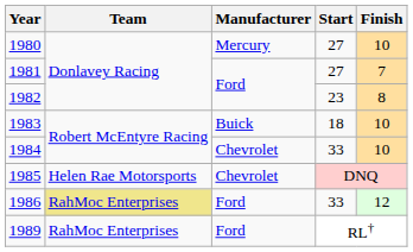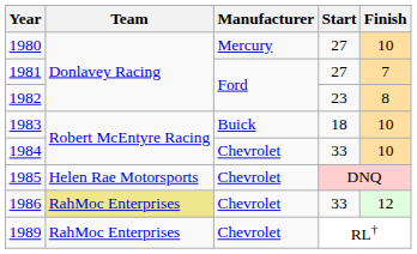 <table class="wikitable" style="font-size: 90%;">
 <tr>
 <th>Year</th>
 <th>Team</th>
 <th>Manufacturer</th>
 <th>Start</th>
 <th>Finish</th>
 </tr>
 <tr>
 <td><a href='#'>1980</a></td>
 <td rowspan=3><a href='#'>Donlavey Racing</a></td>
 <td><a href='#'>Mercury</a></td>
 <td align=center>27</td>
 <td align=center style="background:#FFDF9F;">10</td>
 </tr>
 <tr>
 <td><a href='#'>1981</a></td>
 <td rowspan=2><a href='#'>Ford</a></td>
 <td align=center>27</td>
 <td align=center style="background:#FFDF9F;">7</td>
 </tr>
 <tr>
 <td><a href='#'>1982</a></td>
 <td align=center>23</td>
 <td align=center style="background:#FFDF9F;">8</td>
 </tr>
 <tr>
 <td><a href='#'>1983</a></td>
 <td rowspan=2><a href='#'>Robert McEntyre Racing</a></td>
 <td><a href='#'>Buick</a></td>
 <td align=center>18</td>
 <td align=center style="background:#FFDF9F;">10</td>
 </tr>
 <tr>
 <td><a href='#'>1984</a></td>
 <td><a href='#'>Chevrolet</a></td>
 <td align=center>33</td>
 <td align=center style="background:#FFDF9F;">10</td>
 </tr>
 <tr>
 <td><a href='#'>1985</a></td>
 <td><a href='#'>Helen Rae Motorsports</a></td>
 <td><a href='#'>Chevrolet</a></td>
 <td align=center colspan=2 style="background:#FFCFCF;">DNQ</td>
 </tr>
 <tr>
 <td><a href='#'>1986</a></td>
 <td style="background: khaki;"><a href='#'>RahMoc Enterprises</a></td>
-<td><a href='#'>Ford</a></td>
+<td><a href='#'>Chevrolet</a></td>
 <td align=center>33</td>
 <td align=center style="background:#DFFFDF;">12</td>
 </tr>
 <tr>
 <td><a href='#'>1989</a></td>
 <td><a href='#'>RahMoc Enterprises</a></td>
-<td><a href='#'>Ford</a></td>
+<td><a href='#'>Chevrolet</a></td>
 <td align=center colspan=2 style="background:#FFFFFF;">RL<sup>†</sup></td>
 </tr>
 </table>
